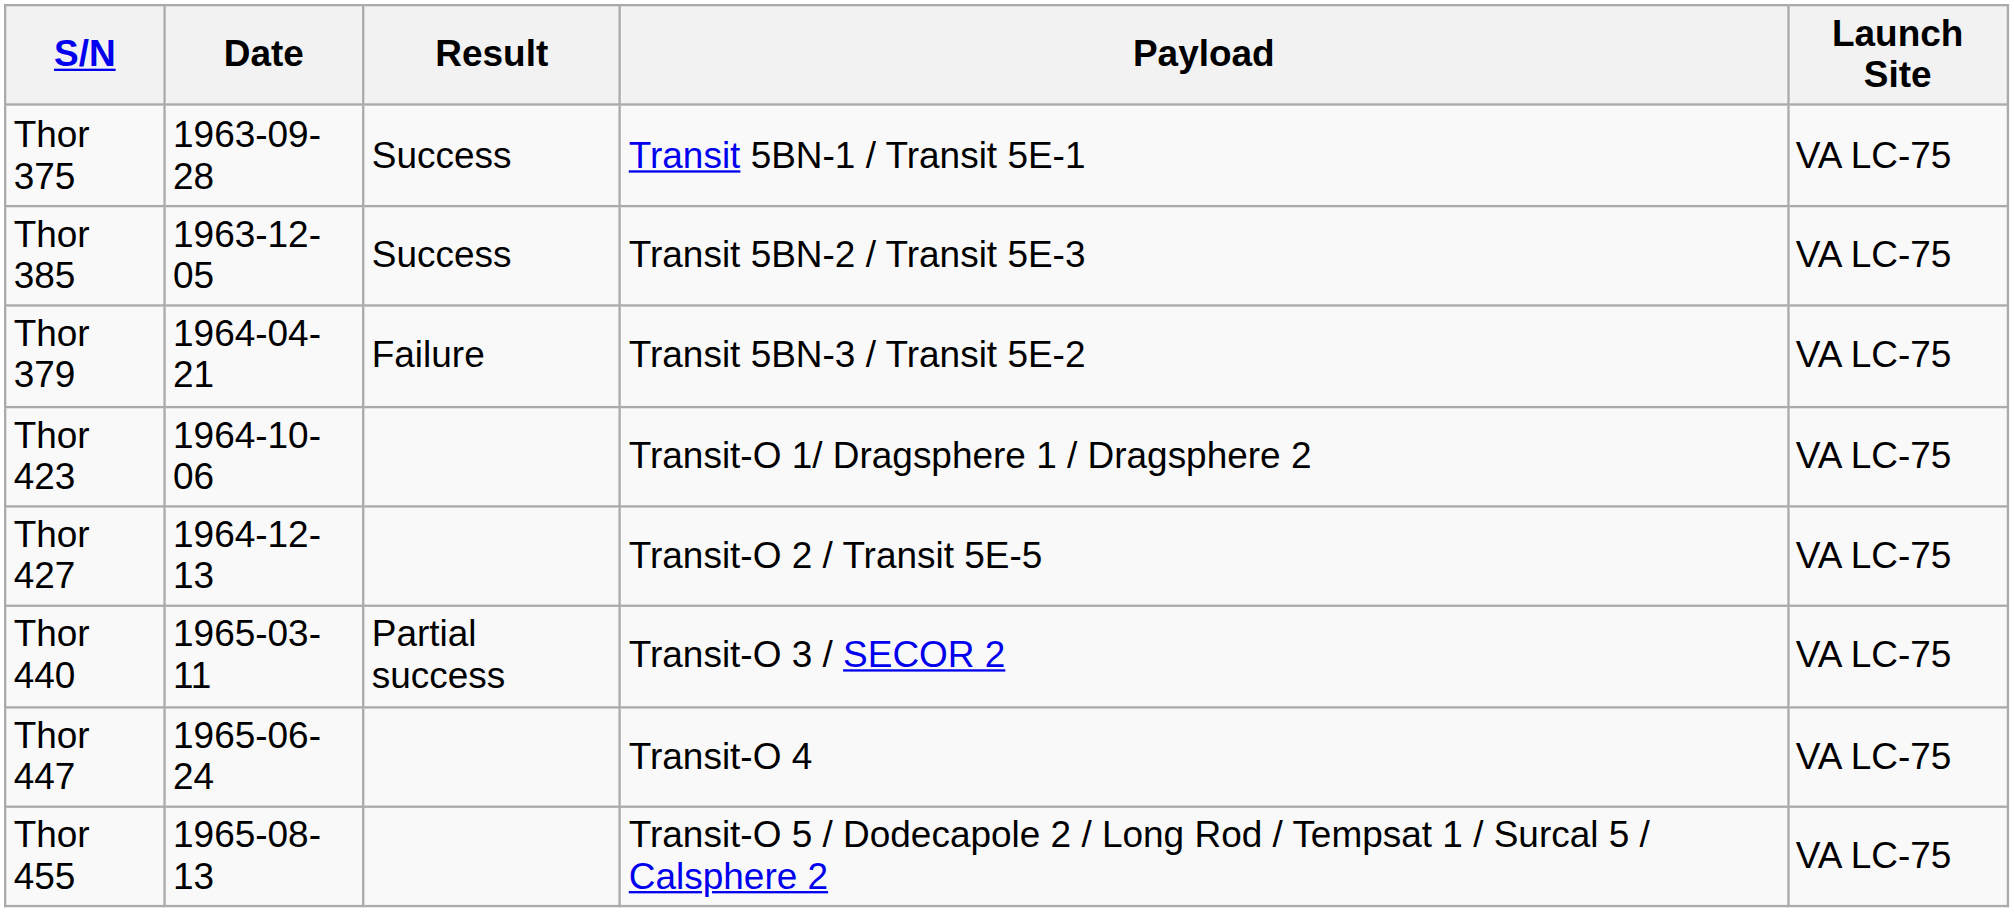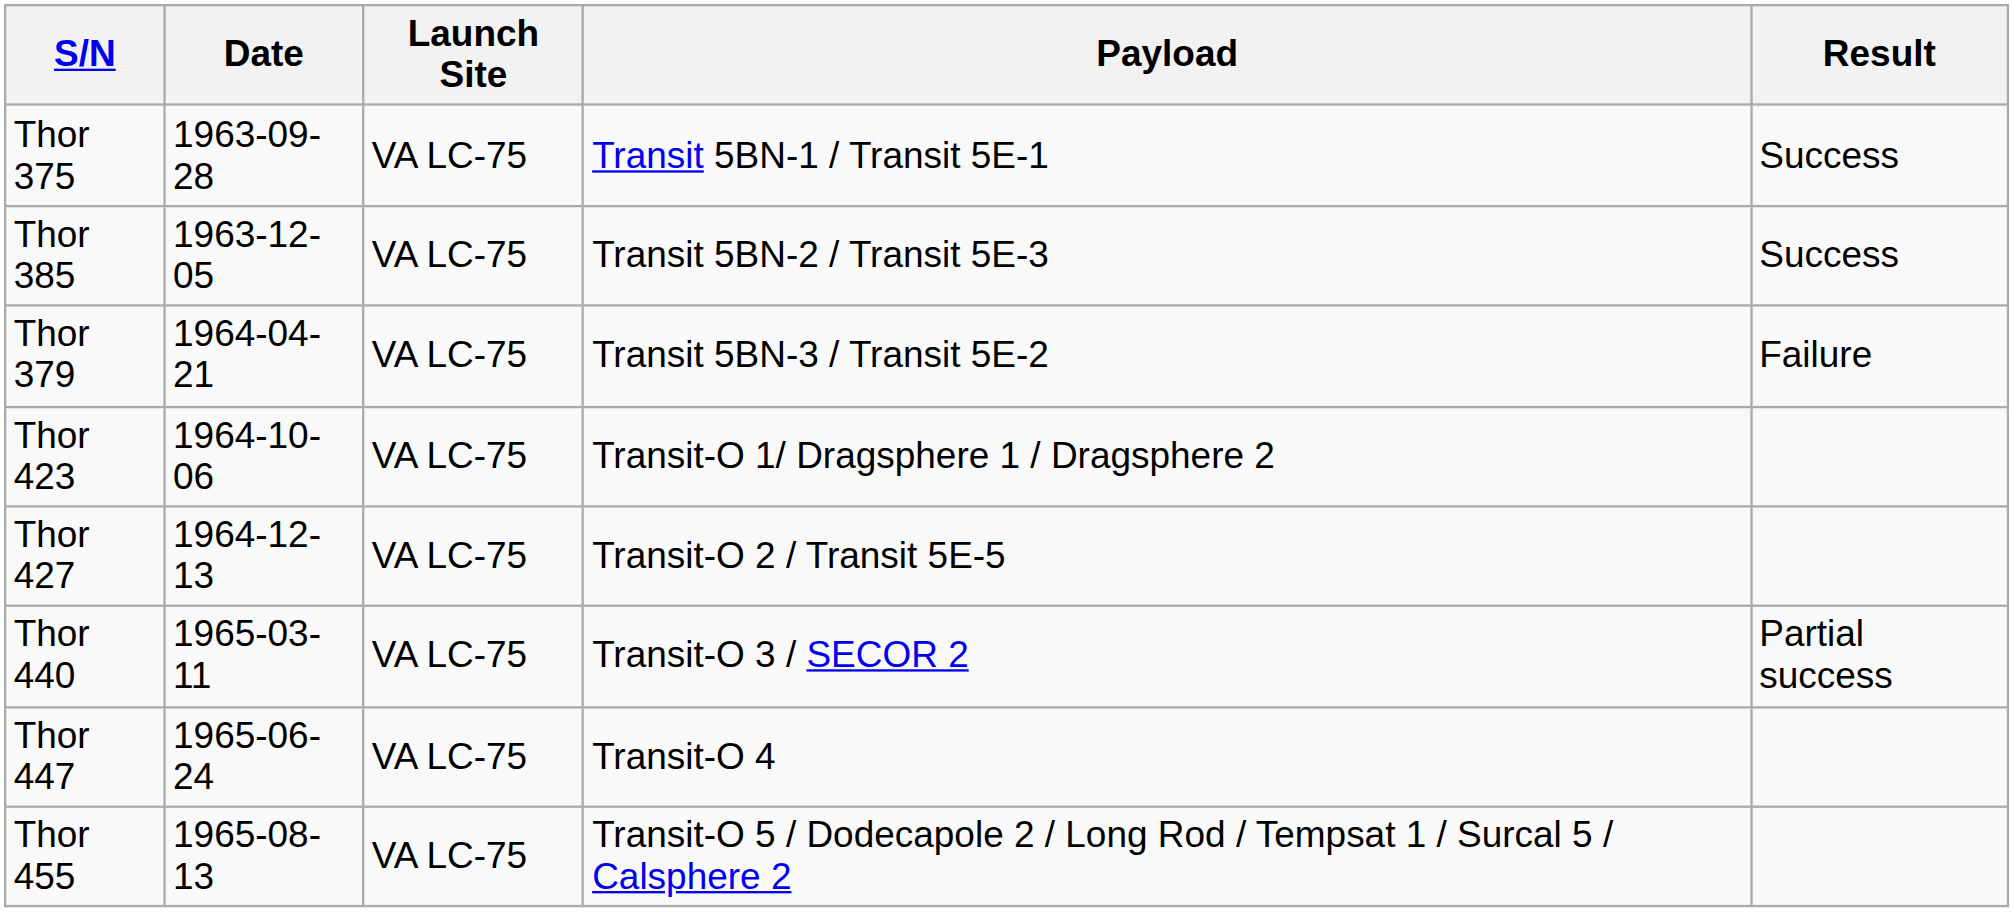 <table class="wikitable sortable">
 <tr>
 <th><a href='#'>S/N</a></th>
 <th>Date</th>
+<th>Launch Site</th>
+<th>Payload</th>
 <th>Result</th>
-<th>Payload</th>
-<th>Launch Site</th>
 </tr>
 <tr>
 <td>Thor 375</td>
 <td>1963-09-28</td>
+<td>VA LC-75</td>
+<td><a href='#'>Transit</a> 5BN-1 / Transit 5E-1</td>
 <td>Success</td>
-<td><a href='#'>Transit</a> 5BN-1 / Transit 5E-1</td>
-<td>VA LC-75</td>
 </tr>
 <tr>
 <td>Thor 385</td>
 <td>1963-12-05</td>
+<td>VA LC-75</td>
+<td>Transit 5BN-2 / Transit 5E-3</td>
 <td>Success</td>
-<td>Transit 5BN-2 / Transit 5E-3</td>
-<td>VA LC-75</td>
 </tr>
 <tr>
 <td>Thor 379</td>
 <td>1964-04-21</td>
+<td>VA LC-75</td>
+<td>Transit 5BN-3 / Transit 5E-2</td>
 <td>Failure</td>
-<td>Transit 5BN-3 / Transit 5E-2</td>
-<td>VA LC-75</td>
 </tr>
 <tr>
 <td>Thor 423</td>
 <td>1964-10-06</td>
+<td>VA LC-75</td>
+<td>Transit-O 1/ Dragsphere 1 / Dragsphere 2</td>
 <td></td>
-<td>Transit-O 1/ Dragsphere 1 / Dragsphere 2</td>
-<td>VA LC-75</td>
 </tr>
 <tr>
 <td>Thor 427</td>
 <td>1964-12-13</td>
+<td>VA LC-75</td>
+<td>Transit-O 2 / Transit 5E-5</td>
 <td></td>
-<td>Transit-O 2 / Transit 5E-5</td>
-<td>VA LC-75</td>
 </tr>
 <tr>
 <td>Thor 440</td>
 <td>1965-03-11</td>
+<td>VA LC-75</td>
+<td>Transit-O 3 / <a href='#'>SECOR 2</a></td>
 <td>Partial success</td>
-<td>Transit-O 3 / <a href='#'>SECOR 2</a></td>
-<td>VA LC-75</td>
 </tr>
 <tr>
 <td>Thor 447</td>
 <td>1965-06-24</td>
+<td>VA LC-75</td>
+<td>Transit-O 4</td>
 <td></td>
-<td>Transit-O 4</td>
-<td>VA LC-75</td>
 </tr>
 <tr>
 <td>Thor 455</td>
 <td>1965-08-13</td>
+<td>VA LC-75</td>
+<td>Transit-O 5 / Dodecapole 2 / Long Rod / Tempsat 1 / Surcal 5 / <a href='#'>Calsphere 2</a></td>
 <td></td>
-<td>Transit-O 5 / Dodecapole 2 / Long Rod / Tempsat 1 / Surcal 5 / <a href='#'>Calsphere 2</a></td>
-<td>VA LC-75</td>
 </tr>
 </table>
